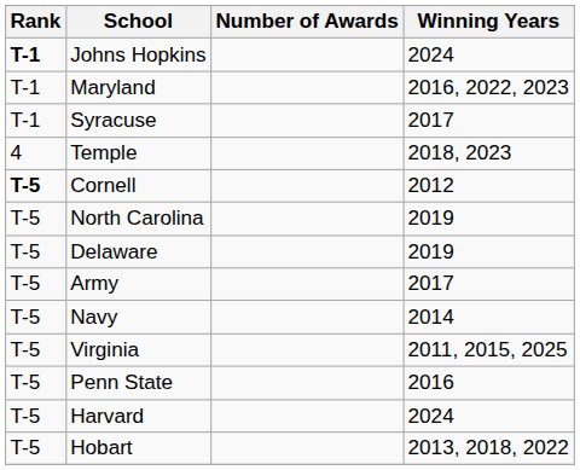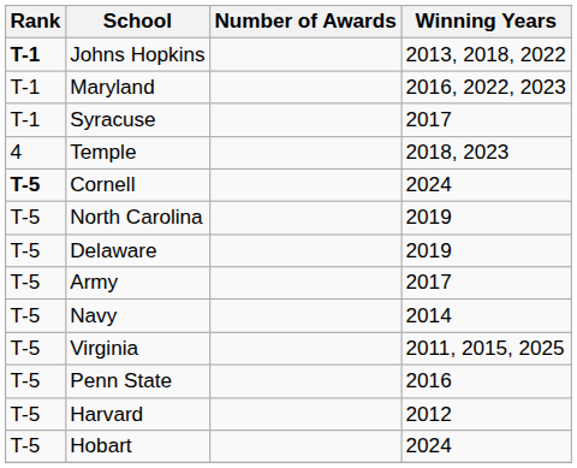 <table class="wikitable">
 <tr>
 <th>Rank</th>
 <th>School</th>
 <th>Number of Awards</th>
 <th>Winning Years</th>
 </tr>
 <tr>
 <td><strong>T-1</strong></td>
 <td>Johns Hopkins</td>
 <td></td>
-<td>2024</td>
+<td>2013, 2018, 2022</td>
 </tr>
 <tr>
 <td>T-1</td>
 <td>Maryland</td>
 <td></td>
 <td>2016, 2022, 2023</td>
 </tr>
 <tr>
 <td>T-1</td>
 <td>Syracuse</td>
 <td></td>
 <td>2017</td>
 </tr>
 <tr>
 <td>4</td>
 <td>Temple</td>
 <td></td>
 <td>2018, 2023</td>
 </tr>
 <tr>
 <td><strong>T-5</strong></td>
 <td>Cornell</td>
 <td></td>
-<td>2012</td>
+<td>2024</td>
 </tr>
 <tr>
 <td>T-5</td>
 <td>North Carolina</td>
 <td></td>
 <td>2019</td>
 </tr>
 <tr>
 <td>T-5</td>
 <td>Delaware</td>
 <td></td>
 <td>2019</td>
 </tr>
 <tr>
 <td>T-5</td>
 <td>Army</td>
 <td></td>
 <td>2017</td>
 </tr>
 <tr>
 <td>T-5</td>
 <td>Navy</td>
 <td></td>
 <td>2014</td>
 </tr>
 <tr>
 <td>T-5</td>
 <td>Virginia</td>
 <td></td>
 <td>2011, 2015, 2025</td>
 </tr>
 <tr>
 <td>T-5</td>
 <td>Penn State</td>
 <td></td>
 <td>2016</td>
 </tr>
 <tr>
 <td>T-5</td>
 <td>Harvard</td>
 <td></td>
-<td>2024</td>
+<td>2012</td>
 </tr>
 <tr>
 <td>T-5</td>
 <td>Hobart</td>
 <td></td>
-<td>2013, 2018, 2022</td>
+<td>2024</td>
 </tr>
 <tr>
 </tr>
 </table>
